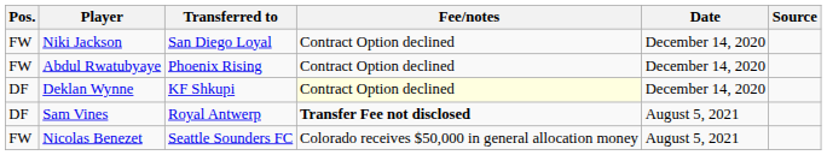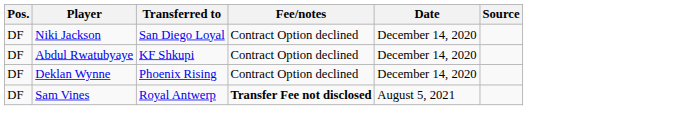 <table class="wikitable sortable" style="text-align:left">
 <tr>
 <th><strong>Pos.</strong></th>
 <th><strong>Player</strong></th>
 <th><strong>Transferred to</strong></th>
 <th><strong>Fee/notes</strong></th>
 <th><strong>Date</strong></th>
 <th><strong>Source</strong></th>
 </tr>
 <tr>
-<td>FW</td>
+<td>DF</td>
 <td> <a href='#'>Niki Jackson</a></td>
 <td> <a href='#'>San Diego Loyal</a></td>
 <td>Contract Option declined</td>
 <td>December 14, 2020</td>
 <td></td>
 </tr>
 <tr>
-<td>FW</td>
+<td>DF</td>
 <td> <a href='#'>Abdul Rwatubyaye</a></td>
-<td> <a href='#'>Phoenix Rising</a></td>
+<td> <a href='#'>KF Shkupi</a></td>
 <td>Contract Option declined</td>
 <td>December 14, 2020</td>
 <td></td>
 </tr>
 <tr>
 <td>DF</td>
 <td> <a href='#'>Deklan Wynne</a></td>
-<td> <a href='#'>KF Shkupi</a></td>
-<td style="background: lightyellow;">Contract Option declined</td>
+<td> <a href='#'>Phoenix Rising</a></td>
+<td>Contract Option declined</td>
 <td>December 14, 2020</td>
 <td></td>
 </tr>
 <tr>
 <td>DF</td>
 <td> <a href='#'>Sam Vines</a></td>
 <td> <a href='#'>Royal Antwerp</a></td>
 <td><strong>Transfer Fee not disclosed</strong></td>
 <td>August 5, 2021</td>
 <td></td>
 </tr>
-<tr>
-<td>FW</td>
-<td> <a href='#'>Nicolas Benezet</a></td>
-<td> <a href='#'>Seattle Sounders FC</a></td>
-<td>Colorado receives $50,000 in general allocation money</td>
-<td>August 5, 2021</td>
-<td></td>
-</tr>
 </table>
